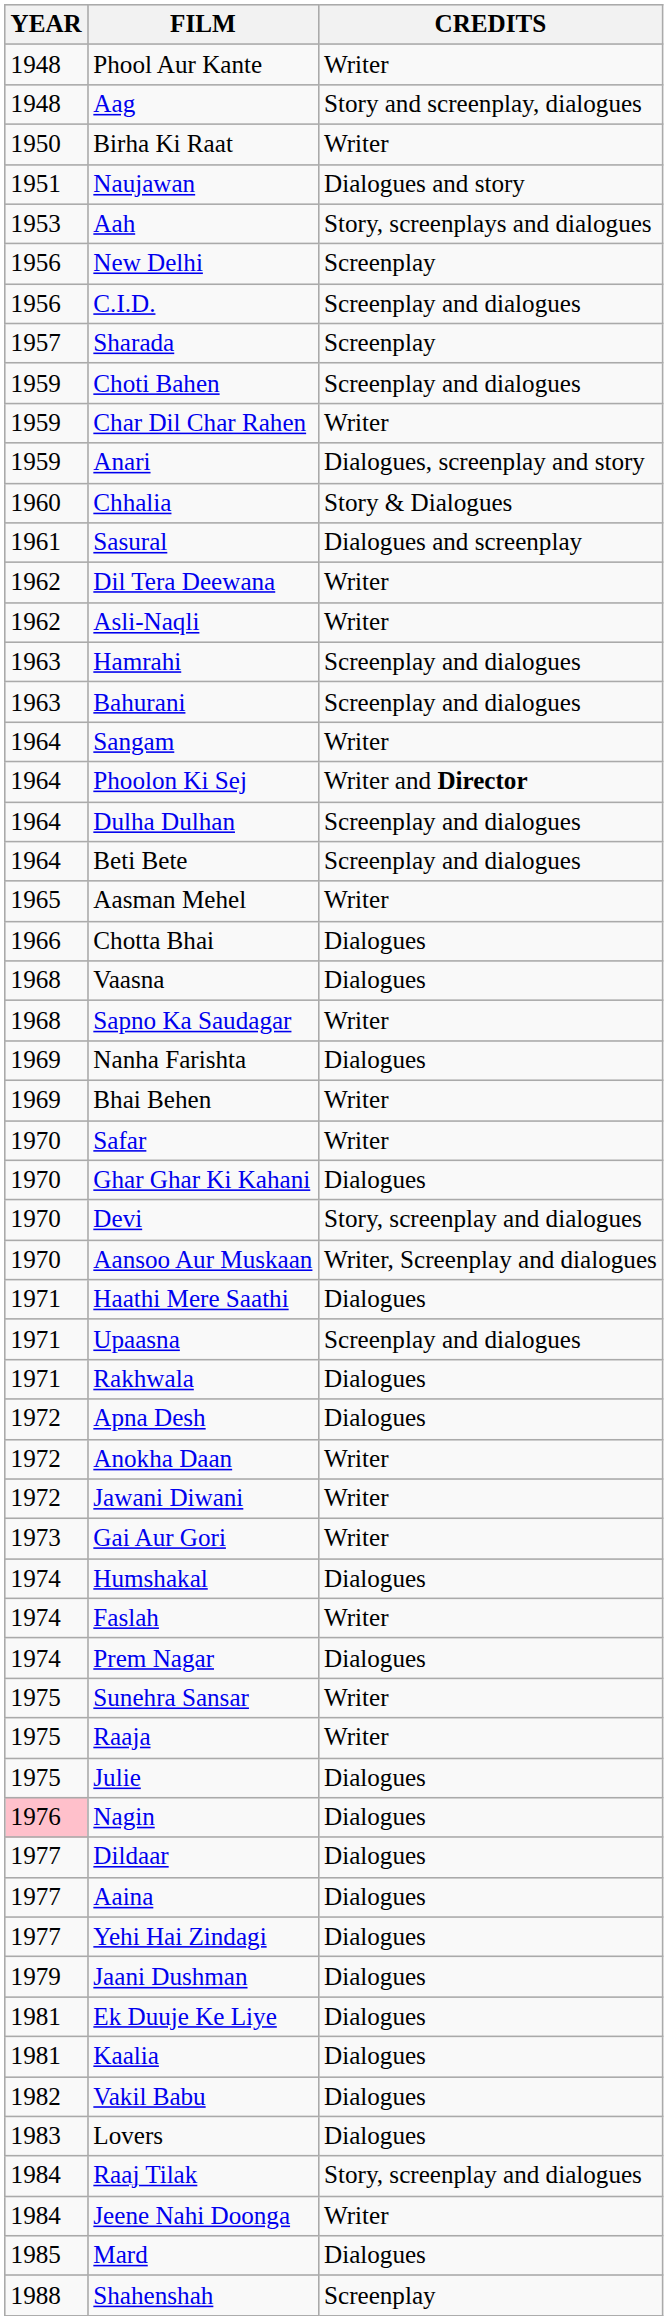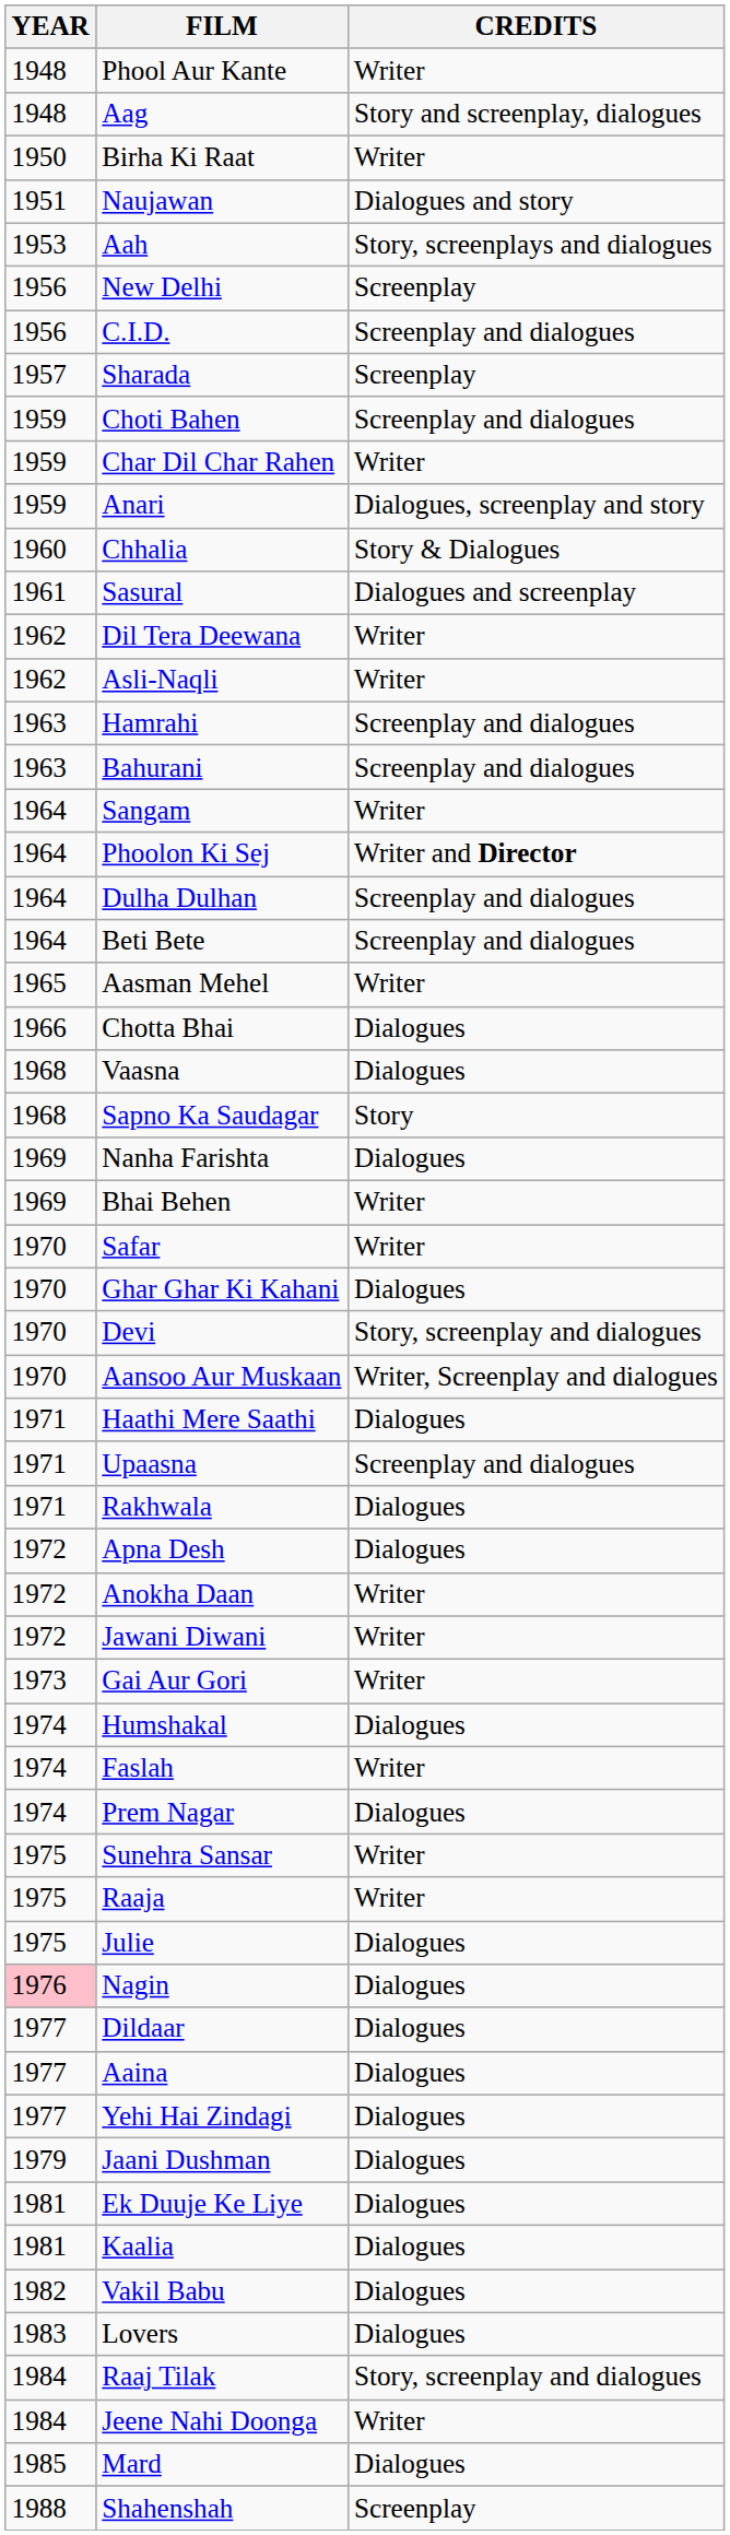 <table class="wikitable">
 <tr>
 <th>YEAR</th>
 <th>FILM</th>
 <th>CREDITS</th>
 </tr>
 <tr>
 <td>1948</td>
 <td>Phool Aur Kante</td>
 <td>Writer</td>
 </tr>
 <tr>
 <td>1948</td>
 <td><a href='#'>Aag</a></td>
 <td>Story and screenplay, dialogues</td>
 </tr>
 <tr>
 <td>1950</td>
 <td>Birha Ki Raat</td>
 <td>Writer</td>
 </tr>
 <tr>
 <td>1951</td>
 <td><a href='#'>Naujawan</a></td>
 <td>Dialogues and story</td>
 </tr>
 <tr>
 <td>1953</td>
 <td><a href='#'>Aah</a></td>
 <td>Story, screenplays and dialogues</td>
 </tr>
 <tr>
 <td>1956</td>
 <td><a href='#'>New Delhi</a></td>
 <td>Screenplay</td>
 </tr>
 <tr>
 <td>1956</td>
 <td><a href='#'>C.I.D.</a></td>
 <td>Screenplay and dialogues</td>
 </tr>
 <tr>
 <td>1957</td>
 <td><a href='#'>Sharada</a></td>
 <td>Screenplay</td>
 </tr>
 <tr>
 <td>1959</td>
 <td><a href='#'>Choti Bahen</a></td>
 <td>Screenplay and dialogues</td>
 </tr>
 <tr>
 <td>1959</td>
 <td><a href='#'>Char Dil Char Rahen</a></td>
 <td>Writer</td>
 </tr>
 <tr>
 <td>1959</td>
 <td><a href='#'>Anari</a></td>
 <td>Dialogues, screenplay and story</td>
 </tr>
 <tr>
 <td>1960</td>
 <td><a href='#'>Chhalia</a></td>
 <td>Story & Dialogues</td>
 </tr>
 <tr>
 <td>1961</td>
 <td><a href='#'>Sasural</a></td>
 <td>Dialogues and screenplay</td>
 </tr>
 <tr>
 <td>1962</td>
 <td><a href='#'>Dil Tera Deewana</a></td>
 <td>Writer</td>
 </tr>
 <tr>
 <td>1962</td>
 <td><a href='#'>Asli-Naqli</a></td>
 <td>Writer</td>
 </tr>
 <tr>
 <td>1963</td>
 <td><a href='#'>Hamrahi</a></td>
 <td>Screenplay and dialogues</td>
 </tr>
 <tr>
 <td>1963</td>
 <td><a href='#'>Bahurani</a></td>
 <td>Screenplay and dialogues</td>
 </tr>
 <tr>
 <td>1964</td>
 <td><a href='#'>Sangam</a></td>
 <td>Writer</td>
 </tr>
 <tr>
 <td>1964</td>
 <td><a href='#'>Phoolon Ki Sej</a></td>
 <td>Writer and <strong>Director</strong></td>
 </tr>
 <tr>
 <td>1964</td>
 <td><a href='#'>Dulha Dulhan</a></td>
 <td>Screenplay and dialogues</td>
 </tr>
 <tr>
 <td>1964</td>
 <td>Beti Bete</td>
 <td>Screenplay and dialogues</td>
 </tr>
 <tr>
 <td>1965</td>
 <td>Aasman Mehel</td>
 <td>Writer</td>
 </tr>
 <tr>
 <td>1966</td>
 <td>Chotta Bhai</td>
 <td>Dialogues</td>
 </tr>
 <tr>
 <td>1968</td>
 <td>Vaasna</td>
 <td>Dialogues</td>
 </tr>
 <tr>
 <td>1968</td>
 <td><a href='#'>Sapno Ka Saudagar</a></td>
-<td>Writer</td>
+<td>Story</td>
 </tr>
 <tr>
 <td>1969</td>
 <td>Nanha Farishta</td>
 <td>Dialogues</td>
 </tr>
 <tr>
 <td>1969</td>
 <td>Bhai Behen</td>
 <td>Writer</td>
 </tr>
 <tr>
 <td>1970</td>
 <td><a href='#'>Safar</a></td>
 <td>Writer</td>
 </tr>
 <tr>
 <td>1970</td>
 <td><a href='#'>Ghar Ghar Ki Kahani</a></td>
 <td>Dialogues</td>
 </tr>
 <tr>
 <td>1970</td>
 <td><a href='#'>Devi</a></td>
 <td>Story, screenplay and dialogues</td>
 </tr>
 <tr>
 <td>1970</td>
 <td><a href='#'>Aansoo Aur Muskaan</a></td>
 <td>Writer, Screenplay and dialogues</td>
 </tr>
 <tr>
 <td>1971</td>
 <td><a href='#'>Haathi Mere Saathi</a></td>
 <td>Dialogues</td>
 </tr>
 <tr>
 <td>1971</td>
 <td><a href='#'>Upaasna</a></td>
 <td>Screenplay and dialogues</td>
 </tr>
 <tr>
 <td>1971</td>
 <td><a href='#'>Rakhwala</a></td>
 <td>Dialogues</td>
 </tr>
 <tr>
 <td>1972</td>
 <td><a href='#'>Apna Desh</a></td>
 <td>Dialogues</td>
 </tr>
 <tr>
 <td>1972</td>
 <td><a href='#'>Anokha Daan</a></td>
 <td>Writer</td>
 </tr>
 <tr>
 <td>1972</td>
 <td><a href='#'>Jawani Diwani</a></td>
 <td>Writer</td>
 </tr>
 <tr>
 <td>1973</td>
 <td><a href='#'>Gai Aur Gori</a></td>
 <td>Writer</td>
 </tr>
 <tr>
 <td>1974</td>
 <td><a href='#'>Humshakal</a></td>
 <td>Dialogues</td>
 </tr>
 <tr>
 <td>1974</td>
 <td><a href='#'>Faslah</a></td>
 <td>Writer</td>
 </tr>
 <tr>
 <td>1974</td>
 <td><a href='#'>Prem Nagar</a></td>
 <td>Dialogues</td>
 </tr>
 <tr>
 <td>1975</td>
 <td><a href='#'>Sunehra Sansar</a></td>
 <td>Writer</td>
 </tr>
 <tr>
 <td>1975</td>
 <td><a href='#'>Raaja</a></td>
 <td>Writer</td>
 </tr>
 <tr>
 <td>1975</td>
 <td><a href='#'>Julie</a></td>
 <td>Dialogues</td>
 </tr>
 <tr>
 <td style="background: pink;">1976</td>
 <td><a href='#'>Nagin</a></td>
 <td>Dialogues</td>
 </tr>
 <tr>
 <td>1977</td>
 <td><a href='#'>Dildaar</a></td>
 <td>Dialogues</td>
 </tr>
 <tr>
 <td>1977</td>
 <td><a href='#'>Aaina</a></td>
 <td>Dialogues</td>
 </tr>
 <tr>
 <td>1977</td>
 <td><a href='#'>Yehi Hai Zindagi</a></td>
 <td>Dialogues</td>
 </tr>
 <tr>
 <td>1979</td>
 <td><a href='#'>Jaani Dushman</a></td>
 <td>Dialogues</td>
 </tr>
 <tr>
 <td>1981</td>
 <td><a href='#'>Ek Duuje Ke Liye</a></td>
 <td>Dialogues</td>
 </tr>
 <tr>
 <td>1981</td>
 <td><a href='#'>Kaalia</a></td>
 <td>Dialogues</td>
 </tr>
 <tr>
 <td>1982</td>
 <td><a href='#'>Vakil Babu</a></td>
 <td>Dialogues</td>
 </tr>
 <tr>
 <td>1983</td>
 <td>Lovers</td>
 <td>Dialogues</td>
 </tr>
 <tr>
 <td>1984</td>
 <td><a href='#'>Raaj Tilak</a></td>
 <td>Story, screenplay and dialogues</td>
 </tr>
 <tr>
 <td>1984</td>
 <td><a href='#'>Jeene Nahi Doonga</a></td>
 <td>Writer</td>
 </tr>
 <tr>
 <td>1985</td>
 <td><a href='#'>Mard</a></td>
 <td>Dialogues</td>
 </tr>
 <tr>
 <td>1988</td>
 <td><a href='#'>Shahenshah</a></td>
 <td>Screenplay</td>
 </tr>
 </table>
